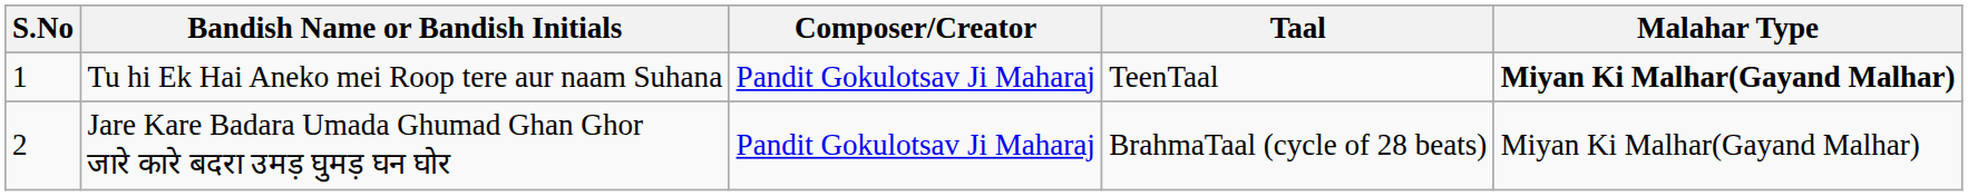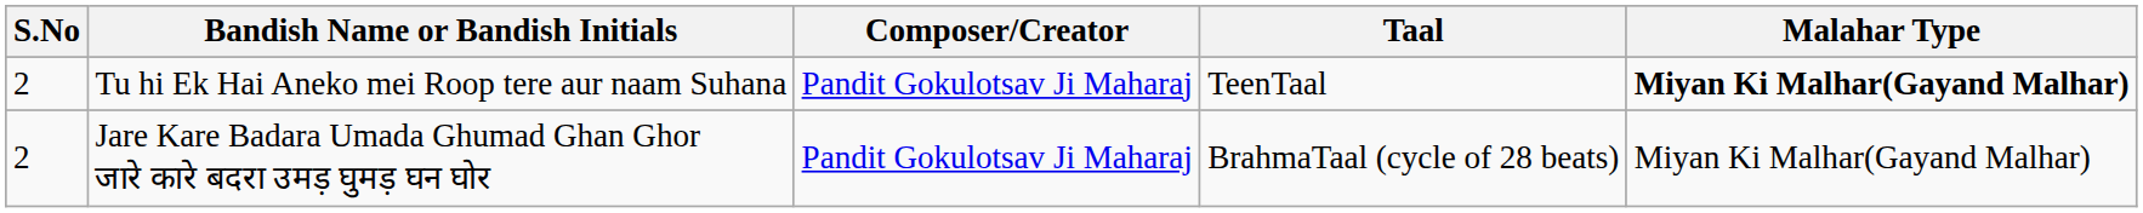 <table class="wikitable">
 <tr>
 <th>S.No</th>
 <th>Bandish Name or Bandish Initials</th>
 <th>Composer/Creator</th>
 <th>Taal</th>
 <th>Malahar Type</th>
 </tr>
 <tr>
-<td>1</td>
+<td>2</td>
 <td>Tu hi Ek Hai Aneko mei Roop tere aur naam Suhana</td>
 <td><a href='#'>Pandit Gokulotsav Ji Maharaj</a></td>
 <td>TeenTaal</td>
 <td><strong>Miyan Ki Malhar(Gayand Malhar)</strong></td>
 </tr>
 <tr>
 <td>2</td>
 <td>Jare Kare Badara Umada Ghumad Ghan Ghor<br>जारे कारे बदरा उमड़ घुमड़ घन घोर</td>
 <td><a href='#'>Pandit Gokulotsav Ji Maharaj</a></td>
 <td>BrahmaTaal (cycle of 28 beats)</td>
 <td>Miyan Ki Malhar(Gayand Malhar)</td>
 </tr>
 </table>
